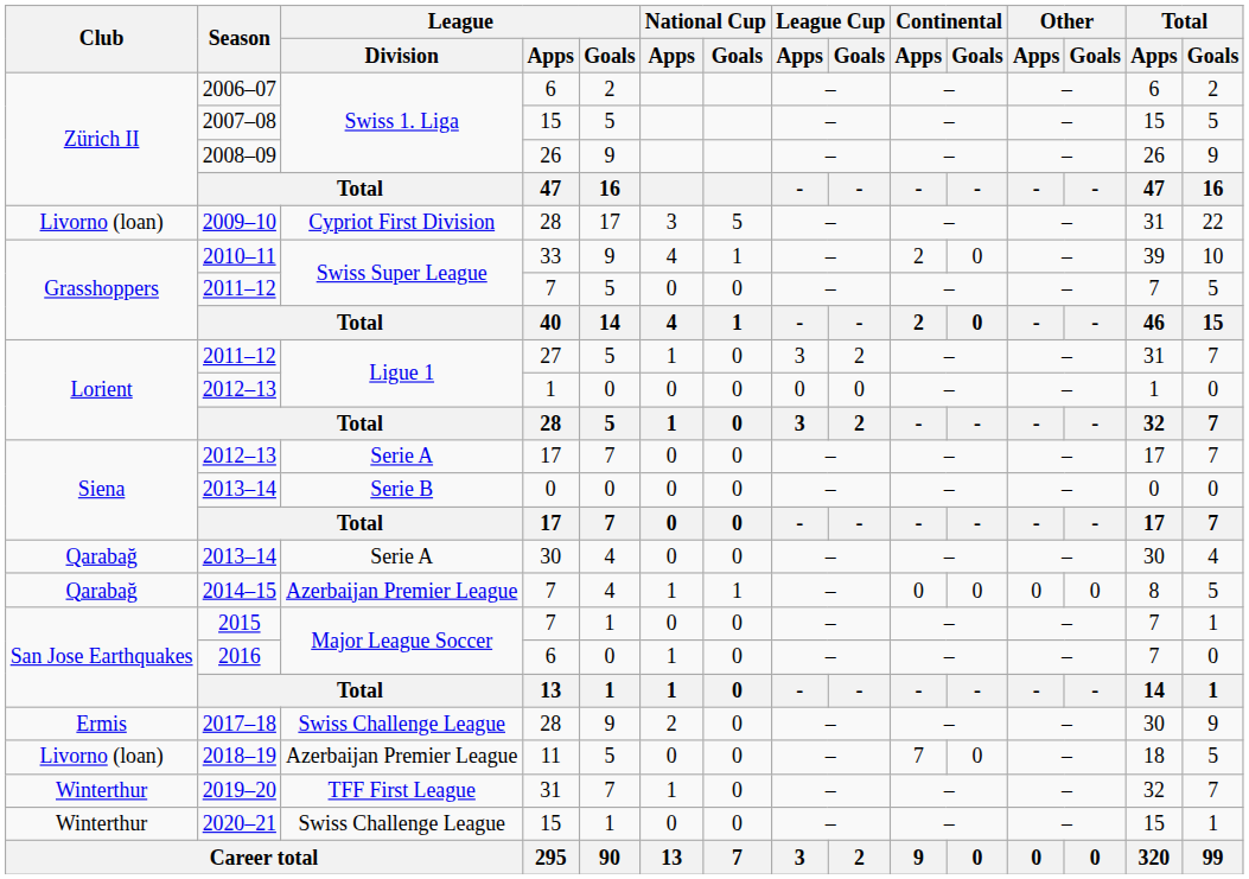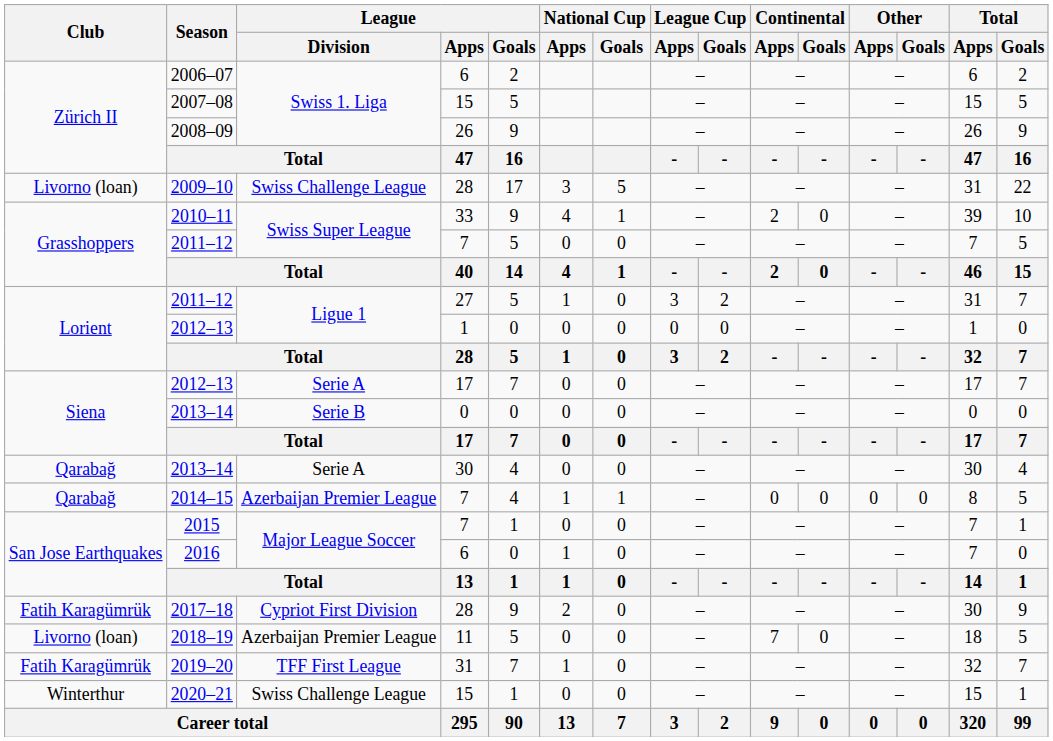 <table class="wikitable" style="text-align: center">
 <tr>
 <th rowspan="2">Club</th>
 <th rowspan="2">Season</th>
 <th colspan="3">League</th>
 <th colspan="2">National Cup</th>
 <th colspan="2">League Cup</th>
 <th colspan="2">Continental</th>
 <th colspan="2">Other</th>
 <th colspan="2">Total</th>
 </tr>
 <tr>
 <th>Division</th>
 <th>Apps</th>
 <th>Goals</th>
 <th>Apps</th>
 <th>Goals</th>
 <th>Apps</th>
 <th>Goals</th>
 <th>Apps</th>
 <th>Goals</th>
 <th>Apps</th>
 <th>Goals</th>
 <th>Apps</th>
 <th>Goals</th>
 </tr>
 <tr>
 <td rowspan="4"><a href='#'>Zürich II</a></td>
 <td>2006–07</td>
 <td rowspan="3"><a href='#'>Swiss 1. Liga</a></td>
 <td>6</td>
 <td>2</td>
 <td></td>
 <td></td>
 <td colspan="2">–</td>
 <td colspan="2">–</td>
 <td colspan="2">–</td>
 <td>6</td>
 <td>2</td>
 </tr>
 <tr>
 <td>2007–08</td>
 <td>15</td>
 <td>5</td>
 <td></td>
 <td></td>
 <td colspan="2">–</td>
 <td colspan="2">–</td>
 <td colspan="2">–</td>
 <td>15</td>
 <td>5</td>
 </tr>
 <tr>
 <td>2008–09</td>
 <td>26</td>
 <td>9</td>
 <td></td>
 <td></td>
 <td colspan="2">–</td>
 <td colspan="2">–</td>
 <td colspan="2">–</td>
 <td>26</td>
 <td>9</td>
 </tr>
 <tr>
 <th colspan="2">Total</th>
 <th>47</th>
 <th>16</th>
 <th></th>
 <th></th>
 <th>-</th>
 <th>-</th>
 <th>-</th>
 <th>-</th>
 <th>-</th>
 <th>-</th>
 <th>47</th>
 <th>16</th>
 </tr>
 <tr>
 <td><a href='#'>Livorno</a> (loan)</td>
 <td><a href='#'>2009–10</a></td>
-<td><a href='#'>Cypriot First Division</a></td>
+<td><a href='#'>Swiss Challenge League</a></td>
 <td>28</td>
 <td>17</td>
 <td>3</td>
 <td>5</td>
 <td colspan="2">–</td>
 <td colspan="2">–</td>
 <td colspan="2">–</td>
 <td>31</td>
 <td>22</td>
 </tr>
 <tr>
 <td rowspan="3"><a href='#'>Grasshoppers</a></td>
 <td><a href='#'>2010–11</a></td>
 <td rowspan="2"><a href='#'>Swiss Super League</a></td>
 <td>33</td>
 <td>9</td>
 <td>4</td>
 <td>1</td>
 <td colspan="2">–</td>
 <td>2</td>
 <td>0</td>
 <td colspan="2">–</td>
 <td>39</td>
 <td>10</td>
 </tr>
 <tr>
 <td><a href='#'>2011–12</a></td>
 <td>7</td>
 <td>5</td>
 <td>0</td>
 <td>0</td>
 <td colspan="2">–</td>
 <td colspan="2">–</td>
 <td colspan="2">–</td>
 <td>7</td>
 <td>5</td>
 </tr>
 <tr>
 <th colspan="2">Total</th>
 <th>40</th>
 <th>14</th>
 <th>4</th>
 <th>1</th>
 <th>-</th>
 <th>-</th>
 <th>2</th>
 <th>0</th>
 <th>-</th>
 <th>-</th>
 <th>46</th>
 <th>15</th>
 </tr>
 <tr>
 <td rowspan="3"><a href='#'>Lorient</a></td>
 <td><a href='#'>2011–12</a></td>
 <td rowspan="2"><a href='#'>Ligue 1</a></td>
 <td>27</td>
 <td>5</td>
 <td>1</td>
 <td>0</td>
 <td>3</td>
 <td>2</td>
 <td colspan="2">–</td>
 <td colspan="2">–</td>
 <td>31</td>
 <td>7</td>
 </tr>
 <tr>
 <td><a href='#'>2012–13</a></td>
 <td>1</td>
 <td>0</td>
 <td>0</td>
 <td>0</td>
 <td>0</td>
 <td>0</td>
 <td colspan="2">–</td>
 <td colspan="2">–</td>
 <td>1</td>
 <td>0</td>
 </tr>
 <tr>
 <th colspan="2">Total</th>
 <th>28</th>
 <th>5</th>
 <th>1</th>
 <th>0</th>
 <th>3</th>
 <th>2</th>
 <th>-</th>
 <th>-</th>
 <th>-</th>
 <th>-</th>
 <th>32</th>
 <th>7</th>
 </tr>
 <tr>
 <td rowspan="3"><a href='#'>Siena</a></td>
 <td><a href='#'>2012–13</a></td>
 <td><a href='#'>Serie A</a></td>
 <td>17</td>
 <td>7</td>
 <td>0</td>
 <td>0</td>
 <td colspan="2">–</td>
 <td colspan="2">–</td>
 <td colspan="2">–</td>
 <td>17</td>
 <td>7</td>
 </tr>
 <tr>
 <td><a href='#'>2013–14</a></td>
 <td><a href='#'>Serie B</a></td>
 <td>0</td>
 <td>0</td>
 <td>0</td>
 <td>0</td>
 <td colspan="2">–</td>
 <td colspan="2">–</td>
 <td colspan="2">–</td>
 <td>0</td>
 <td>0</td>
 </tr>
 <tr>
 <th colspan="2">Total</th>
 <th>17</th>
 <th>7</th>
 <th>0</th>
 <th>0</th>
 <th>-</th>
 <th>-</th>
 <th>-</th>
 <th>-</th>
 <th>-</th>
 <th>-</th>
 <th>17</th>
 <th>7</th>
 </tr>
 <tr>
 <td><a href='#'>Qarabağ</a></td>
 <td><a href='#'>2013–14</a></td>
 <td>Serie A</td>
 <td>30</td>
 <td>4</td>
 <td>0</td>
 <td>0</td>
 <td colspan="2">–</td>
 <td colspan="2">–</td>
 <td colspan="2">–</td>
 <td>30</td>
 <td>4</td>
 </tr>
 <tr>
 <td><a href='#'>Qarabağ</a></td>
 <td><a href='#'>2014–15</a></td>
 <td><a href='#'>Azerbaijan Premier League</a></td>
 <td>7</td>
 <td>4</td>
 <td>1</td>
 <td>1</td>
 <td colspan="2">–</td>
 <td>0</td>
 <td>0</td>
 <td>0</td>
 <td>0</td>
 <td>8</td>
 <td>5</td>
 </tr>
 <tr>
 <td rowspan="3"><a href='#'>San Jose Earthquakes</a></td>
 <td><a href='#'>2015</a></td>
 <td rowspan="2"><a href='#'>Major League Soccer</a></td>
 <td>7</td>
 <td>1</td>
 <td>0</td>
 <td>0</td>
 <td colspan="2">–</td>
 <td colspan="2">–</td>
 <td colspan="2">–</td>
 <td>7</td>
 <td>1</td>
 </tr>
 <tr>
 <td><a href='#'>2016</a></td>
 <td>6</td>
 <td>0</td>
 <td>1</td>
 <td>0</td>
 <td colspan="2">–</td>
 <td colspan="2">–</td>
 <td colspan="2">–</td>
 <td>7</td>
 <td>0</td>
 </tr>
 <tr>
 <th colspan="2">Total</th>
 <th>13</th>
 <th>1</th>
 <th>1</th>
 <th>0</th>
 <th>-</th>
 <th>-</th>
 <th>-</th>
 <th>-</th>
 <th>-</th>
 <th>-</th>
 <th>14</th>
 <th>1</th>
 </tr>
 <tr>
-<td><a href='#'>Ermis</a></td>
+<td><a href='#'>Fatih Karagümrük</a></td>
 <td><a href='#'>2017–18</a></td>
-<td><a href='#'>Swiss Challenge League</a></td>
+<td><a href='#'>Cypriot First Division</a></td>
 <td>28</td>
 <td>9</td>
 <td>2</td>
 <td>0</td>
 <td colspan="2">–</td>
 <td colspan="2">–</td>
 <td colspan="2">–</td>
 <td>30</td>
 <td>9</td>
 </tr>
 <tr>
 <td><a href='#'>Livorno</a> (loan)</td>
 <td><a href='#'>2018–19</a></td>
 <td>Azerbaijan Premier League</td>
 <td>11</td>
 <td>5</td>
 <td>0</td>
 <td>0</td>
 <td colspan="2">–</td>
 <td>7</td>
 <td>0</td>
 <td colspan="2">–</td>
 <td>18</td>
 <td>5</td>
 </tr>
 <tr>
-<td><a href='#'>Winterthur</a></td>
+<td><a href='#'>Fatih Karagümrük</a></td>
 <td><a href='#'>2019–20</a></td>
 <td><a href='#'>TFF First League</a></td>
 <td>31</td>
 <td>7</td>
 <td>1</td>
 <td>0</td>
 <td colspan="2">–</td>
 <td colspan="2">–</td>
 <td colspan="2">–</td>
 <td>32</td>
 <td>7</td>
 </tr>
 <tr>
 <td>Winterthur</td>
 <td><a href='#'>2020–21</a></td>
 <td>Swiss Challenge League</td>
 <td>15</td>
 <td>1</td>
 <td>0</td>
 <td>0</td>
 <td colspan="2">–</td>
 <td colspan="2">–</td>
 <td colspan="2">–</td>
 <td>15</td>
 <td>1</td>
 </tr>
 <tr>
 <th colspan="3">Career total</th>
 <th>295</th>
 <th>90</th>
 <th>13</th>
 <th>7</th>
 <th>3</th>
 <th>2</th>
 <th>9</th>
 <th>0</th>
 <th>0</th>
 <th>0</th>
 <th>320</th>
 <th>99</th>
 </tr>
 </table>
